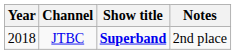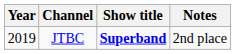 <table class=wikitable style=text-align:center>
 <tr>
 <th>Year</th>
 <th>Channel</th>
 <th>Show title</th>
 <th>Notes</th>
 </tr>
 <tr>
-<td>2018</td>
+<td>2019</td>
 <td><a href='#'>JTBC</a></td>
 <td><strong><a href='#'>Superband</a></strong></td>
 <td>2nd place</td>
 </tr>
 </table>
